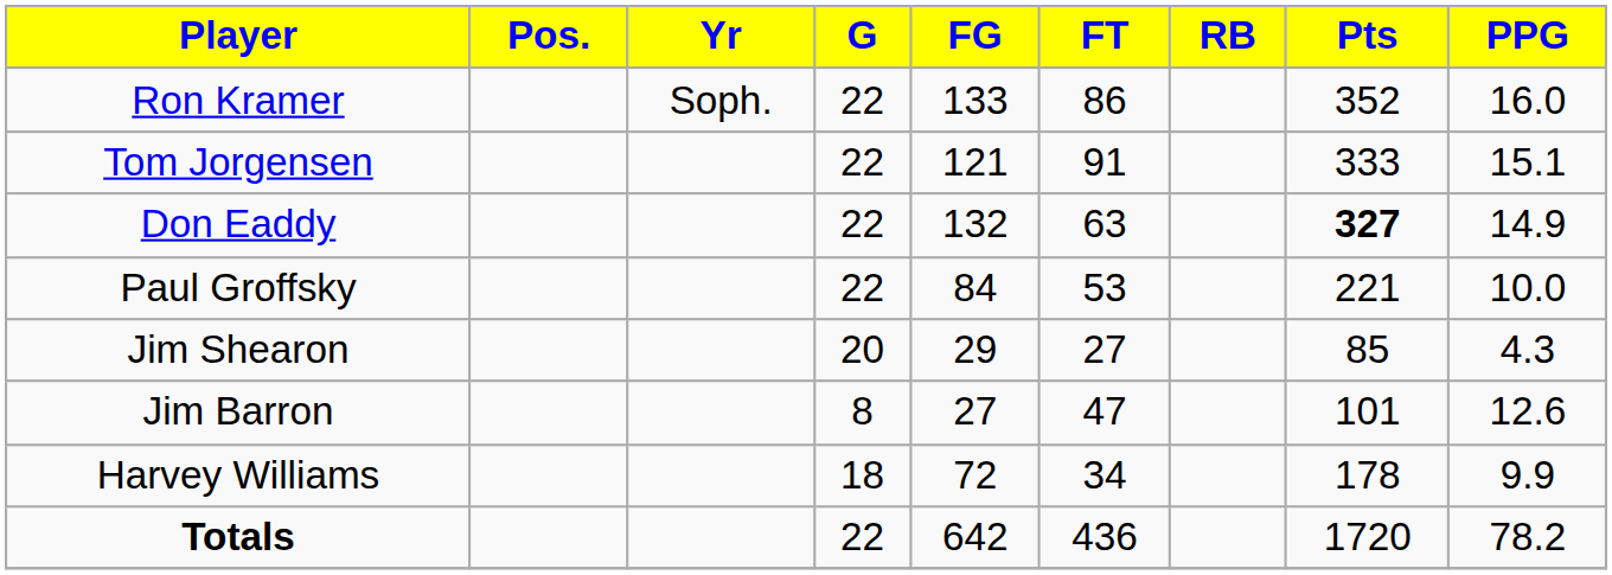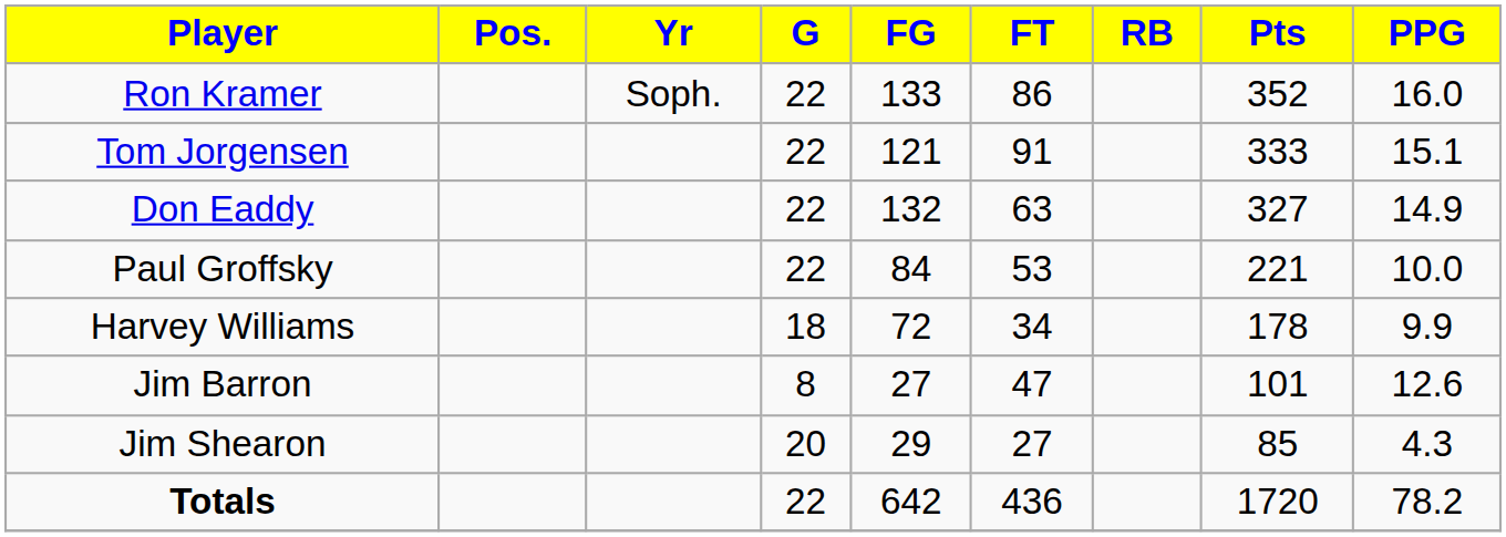 <table class="wikitable" width="650">
 <tr align="center"  style="background:yellow;color:blue;">
 <td><strong>Player</strong></td>
 <td><strong>Pos.</strong></td>
 <td><strong>Yr</strong></td>
 <td><strong>G</strong></td>
 <td><strong>FG</strong></td>
 <td><strong>FT</strong></td>
 <td><strong>RB</strong></td>
 <td><strong>Pts</strong></td>
 <td><strong>PPG</strong></td>
 </tr>
 <tr align="center" bgcolor="">
 <td><a href='#'>Ron Kramer</a></td>
 <td></td>
 <td>Soph.</td>
 <td>22</td>
 <td>133</td>
 <td>86</td>
 <td></td>
 <td>352</td>
 <td>16.0</td>
 </tr>
 <tr align="center" bgcolor="">
 <td><a href='#'>Tom Jorgensen</a></td>
 <td></td>
 <td></td>
 <td>22</td>
 <td>121</td>
 <td>91</td>
 <td></td>
 <td>333</td>
 <td>15.1</td>
 </tr>
 <tr align="center" bgcolor="">
 <td><a href='#'>Don Eaddy</a></td>
 <td></td>
 <td></td>
 <td>22</td>
 <td>132</td>
 <td>63</td>
 <td></td>
-<td><strong>327</strong></td>
+<td>327</td>
 <td>14.9</td>
 </tr>
 <tr align="center" bgcolor="">
 <td>Paul Groffsky</td>
 <td></td>
 <td></td>
 <td>22</td>
 <td>84</td>
 <td>53</td>
 <td></td>
 <td>221</td>
 <td>10.0</td>
 </tr>
 <tr align="center" bgcolor="">
-<td>Jim Shearon</td>
+<td>Harvey Williams</td>
 <td></td>
 <td></td>
-<td>20</td>
-<td>29</td>
-<td>27</td>
+<td>18</td>
+<td>72</td>
+<td>34</td>
 <td></td>
-<td>85</td>
-<td>4.3</td>
+<td>178</td>
+<td>9.9</td>
 </tr>
 <tr align="center" bgcolor="">
 <td>Jim Barron</td>
 <td></td>
 <td></td>
 <td>8</td>
 <td>27</td>
 <td>47</td>
 <td></td>
 <td>101</td>
 <td>12.6</td>
 </tr>
 <tr align="center" bgcolor="">
-<td>Harvey Williams</td>
+<td>Jim Shearon</td>
 <td></td>
 <td></td>
-<td>18</td>
-<td>72</td>
-<td>34</td>
+<td>20</td>
+<td>29</td>
+<td>27</td>
 <td></td>
-<td>178</td>
-<td>9.9</td>
+<td>85</td>
+<td>4.3</td>
 </tr>
 <tr align="center" bgcolor="">
 <td><strong>Totals</strong></td>
 <td></td>
 <td></td>
 <td>22</td>
 <td>642</td>
 <td>436</td>
 <td></td>
 <td>1720</td>
 <td>78.2</td>
 </tr>
 <tr align="center" bgcolor="">
 </tr>
 </table>
